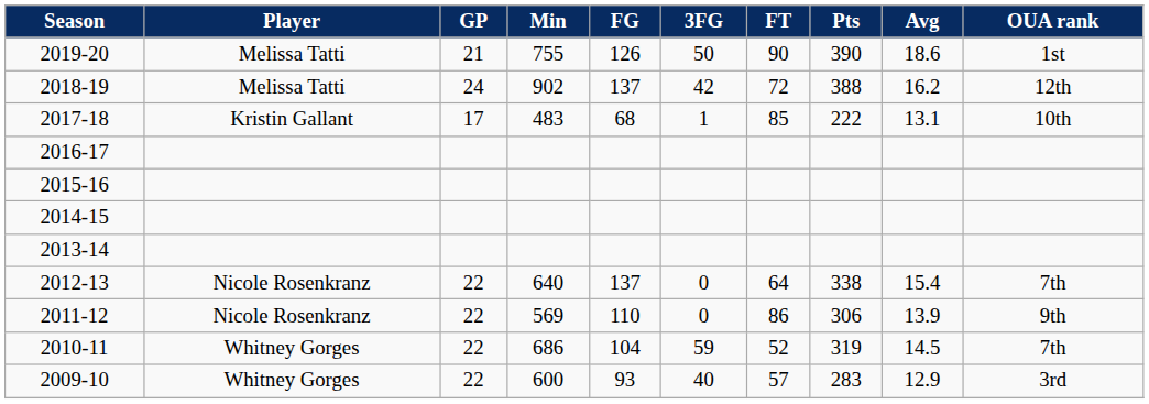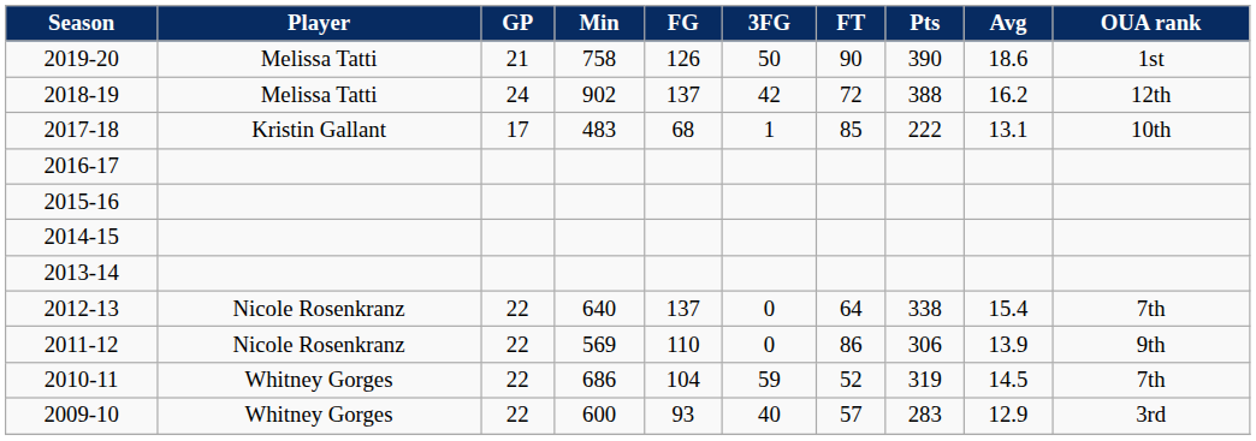 <table class="wikitable" width="70%">
 <tr align="center">
 <th style="background:#072B61;color:#FFFFFF;">Season</th>
 <th style="background:#072B61;color:#FFFFFF;">Player</th>
 <th style="background:#072B61;color:#FFFFFF;">GP</th>
 <th style="background:#072B61;color:#FFFFFF;">Min</th>
 <th style="background:#072B61;color:#FFFFFF;">FG</th>
 <th style="background:#072B61;color:#FFFFFF;">3FG</th>
 <th style="background:#072B61;color:#FFFFFF;">FT</th>
 <th style="background:#072B61;color:#FFFFFF;">Pts</th>
 <th style="background:#072B61;color:#FFFFFF;">Avg</th>
 <th style="background:#072B61;color:#FFFFFF;">OUA rank</th>
 </tr>
 <tr align="center" bgcolor="">
 <td>2019-20 </td>
 <td>Melissa Tatti</td>
 <td>21</td>
-<td>755</td>
+<td>758</td>
 <td>126</td>
 <td>50</td>
 <td>90</td>
 <td>390</td>
 <td>18.6</td>
 <td>1st</td>
 </tr>
 <tr align="center" bgcolor="">
 <td>2018-19  </td>
 <td>Melissa Tatti</td>
 <td>24</td>
 <td>902</td>
 <td>137</td>
 <td>42</td>
 <td>72</td>
 <td>388</td>
 <td>16.2</td>
 <td>12th</td>
 </tr>
 <tr align="center" bgcolor="">
 <td>2017-18 </td>
 <td>Kristin Gallant</td>
 <td>17</td>
 <td>483</td>
 <td>68</td>
 <td>1</td>
 <td>85</td>
 <td>222</td>
 <td>13.1</td>
 <td>10th</td>
 </tr>
 <tr align="center" bgcolor="">
 <td>2016-17</td>
 <td></td>
 <td></td>
 <td></td>
 <td></td>
 <td></td>
 <td></td>
 <td></td>
 <td></td>
 <td></td>
 </tr>
 <tr align="center" bgcolor="">
 <td>2015-16</td>
 <td></td>
 <td></td>
 <td></td>
 <td></td>
 <td></td>
 <td></td>
 <td></td>
 <td></td>
 <td></td>
 </tr>
 <tr align="center" bgcolor="">
 <td>2014-15</td>
 <td></td>
 <td></td>
 <td></td>
 <td></td>
 <td></td>
 <td></td>
 <td></td>
 <td></td>
 <td></td>
 </tr>
 <tr align="center" bgcolor="">
 <td>2013-14</td>
 <td></td>
 <td></td>
 <td></td>
 <td></td>
 <td></td>
 <td></td>
 <td></td>
 <td></td>
 <td></td>
 </tr>
 <tr align="center" bgcolor="">
 <td>2012-13 </td>
 <td>Nicole Rosenkranz</td>
 <td>22</td>
 <td>640</td>
 <td>137</td>
 <td>0</td>
 <td>64</td>
 <td>338</td>
 <td>15.4</td>
 <td>7th</td>
 </tr>
 <tr align="center" bgcolor="">
 <td>2011-12 </td>
 <td>Nicole Rosenkranz</td>
 <td>22</td>
 <td>569</td>
 <td>110</td>
 <td>0</td>
 <td>86</td>
 <td>306</td>
 <td>13.9</td>
 <td>9th</td>
 </tr>
 <tr align="center" bgcolor="">
 <td>2010-11 </td>
 <td>Whitney Gorges</td>
 <td>22</td>
 <td>686</td>
 <td>104</td>
 <td>59</td>
 <td>52</td>
 <td>319</td>
 <td>14.5</td>
 <td>7th</td>
 </tr>
 <tr align="center" bgcolor="">
 <td>2009-10 </td>
 <td>Whitney Gorges</td>
 <td>22</td>
 <td>600</td>
 <td>93</td>
 <td>40</td>
 <td>57</td>
 <td>283</td>
 <td>12.9</td>
 <td>3rd</td>
 </tr>
 <tr align="center" bgcolor="">
 </tr>
 </table>
